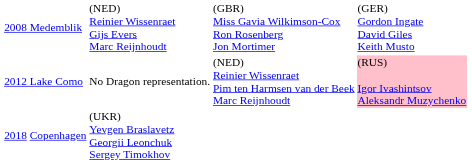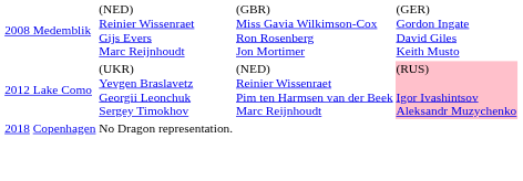 <table>
 <tr>
 <td><a href='#'>2008 Medemblik</a></td>
 <td> (NED)<br><a href='#'>Reinier Wissenraet</a><br><a href='#'>Gijs Evers</a><br><a href='#'>Marc Reijnhoudt</a></td>
 <td> (GBR)<br><a href='#'>Miss Gavia Wilkimson-Cox</a><br><a href='#'>Ron Rosenberg</a><br><a href='#'>Jon Mortimer</a></td>
 <td> (GER)<br><a href='#'>Gordon Ingate</a><br><a href='#'>David Giles</a><br><a href='#'>Keith Musto</a></td>
 </tr>
 <tr>
 <td><a href='#'>2012 Lake Como</a></td>
-<td>No Dragon representation.</td>
+<td> (UKR)<br><a href='#'>Yevgen Braslavetz</a><br><a href='#'>Georgii Leonchuk</a><br><a href='#'>Sergey Timokhov</a></td>
 <td> (NED)<br><a href='#'>Reinier Wissenraet</a><br><a href='#'>Pim ten Harmsen van der Beek</a><br><a href='#'>Marc Reijnhoudt</a></td>
 <td style="background: pink;"> (RUS)<br><br><a href='#'>Igor Ivashintsov</a><br><a href='#'>Aleksandr Muzychenko</a></td>
 </tr>
 <tr>
 <td><a href='#'>2018</a> <a href='#'>Copenhagen</a></td>
-<td> (UKR)<br><a href='#'>Yevgen Braslavetz</a><br><a href='#'>Georgii Leonchuk</a><br><a href='#'>Sergey Timokhov</a></td>
+<td>No Dragon representation.</td>
 <td></td>
 <td></td>
 </tr>
 </table>
